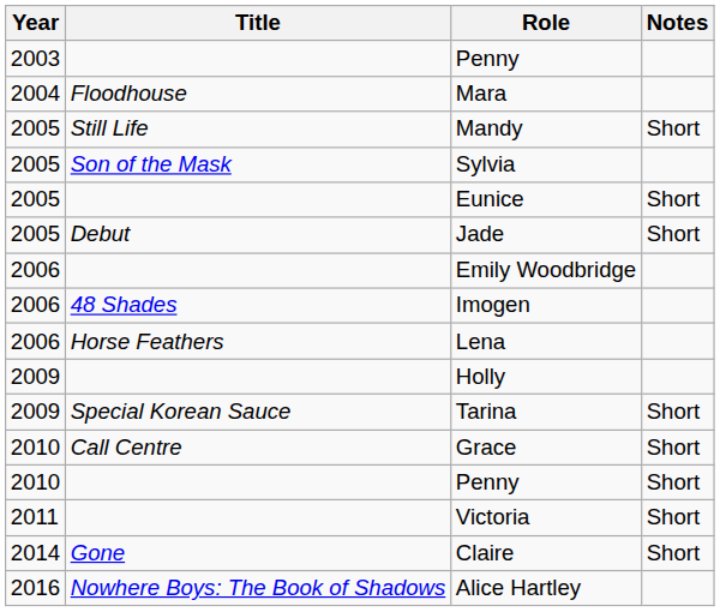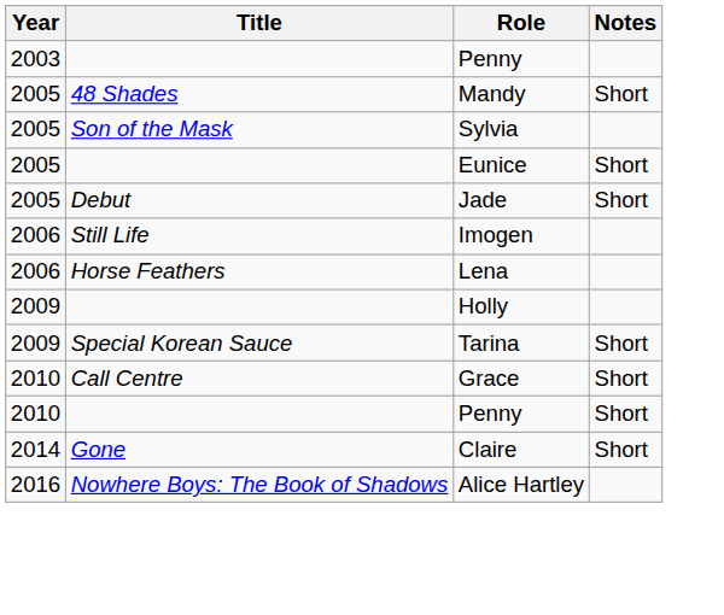 <table class="wikitable sortable">
 <tr>
 <th>Year</th>
 <th>Title</th>
 <th>Role</th>
 <th class="unsortable">Notes</th>
 </tr>
 <tr>
 <td>2003</td>
 <td><em></em></td>
 <td>Penny</td>
 <td></td>
 </tr>
 <tr>
-<td>2004</td>
-<td><em>Floodhouse</em></td>
-<td>Mara</td>
-<td></td>
-</tr>
-<tr>
 <td>2005</td>
-<td><em>Still Life</em></td>
+<td><em><a href='#'>48 Shades</a></em></td>
 <td>Mandy</td>
 <td>Short</td>
 </tr>
 <tr>
 <td>2005</td>
 <td><em><a href='#'>Son of the Mask</a></em></td>
 <td>Sylvia</td>
 <td></td>
 </tr>
 <tr>
 <td>2005</td>
 <td><em></em></td>
 <td>Eunice</td>
 <td>Short</td>
 </tr>
 <tr>
 <td>2005</td>
 <td><em>Debut</em></td>
 <td>Jade</td>
 <td>Short</td>
 </tr>
 <tr>
 <td>2006</td>
-<td><em></em></td>
-<td>Emily Woodbridge</td>
-<td></td>
-</tr>
-<tr>
-<td>2006</td>
-<td><em><a href='#'>48 Shades</a></em></td>
+<td><em>Still Life</em></td>
 <td>Imogen</td>
 <td></td>
 </tr>
 <tr>
 <td>2006</td>
 <td><em>Horse Feathers</em></td>
 <td>Lena</td>
 <td></td>
 </tr>
 <tr>
 <td>2009</td>
 <td><em></em></td>
 <td>Holly</td>
 <td></td>
 </tr>
 <tr>
 <td>2009</td>
 <td><em>Special Korean Sauce</em></td>
 <td>Tarina</td>
 <td>Short</td>
 </tr>
 <tr>
 <td>2010</td>
 <td><em>Call Centre</em></td>
 <td>Grace</td>
 <td>Short</td>
 </tr>
 <tr>
 <td>2010</td>
 <td><em></em></td>
 <td>Penny</td>
 <td>Short</td>
 </tr>
 <tr>
-<td>2011</td>
-<td><em></em></td>
-<td>Victoria</td>
-<td>Short</td>
-</tr>
-<tr>
 <td>2014</td>
 <td><em><a href='#'>Gone</a></em></td>
 <td>Claire</td>
 <td>Short</td>
 </tr>
 <tr>
 <td>2016</td>
 <td><em><a href='#'>Nowhere Boys: The Book of Shadows</a></em></td>
 <td>Alice Hartley</td>
 <td></td>
 </tr>
 </table>
